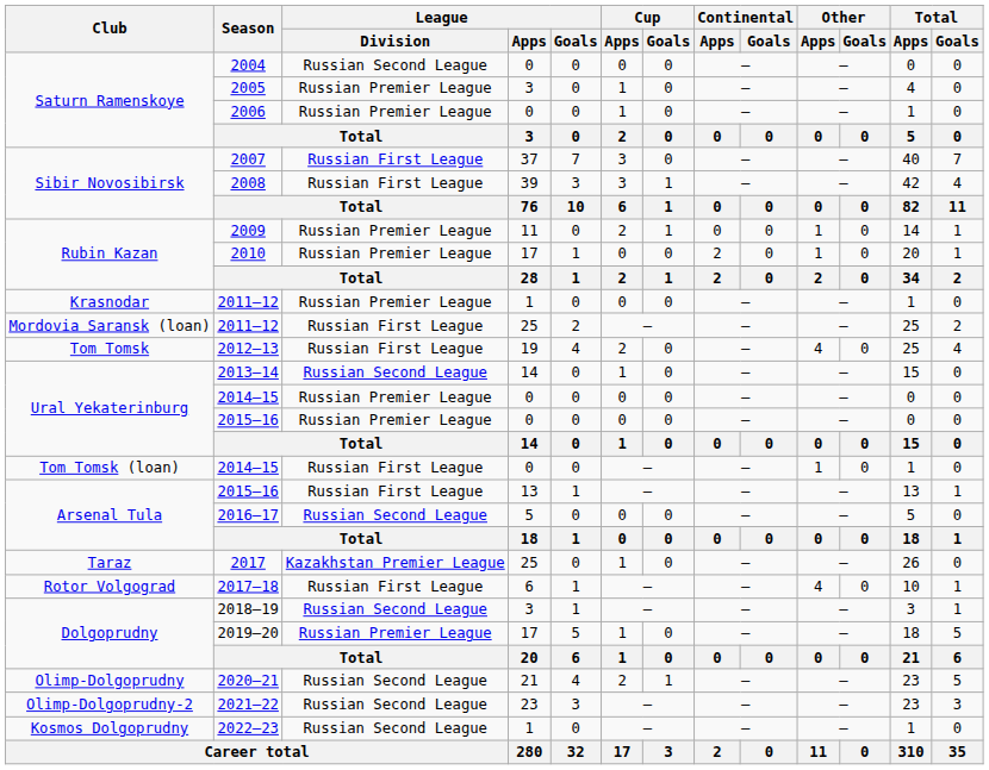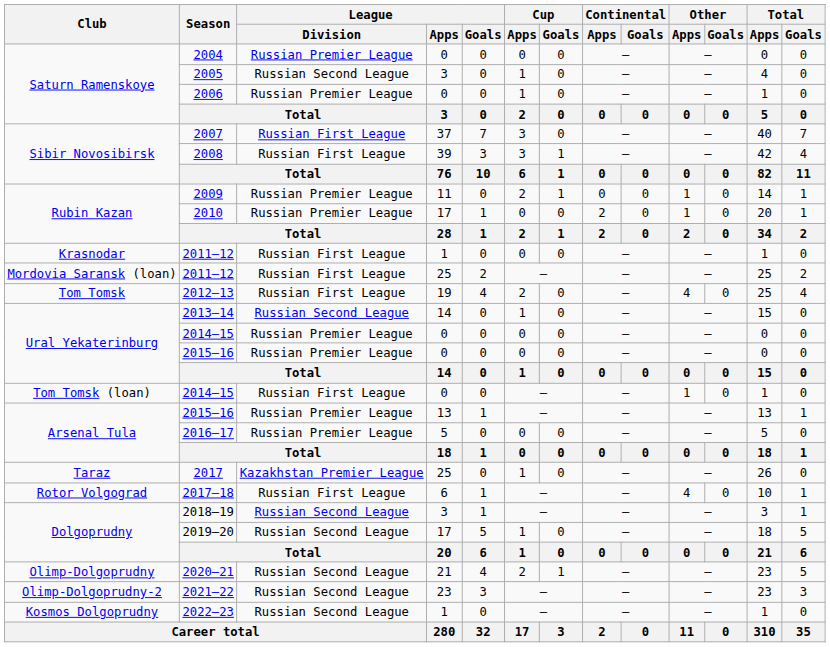 <table class="wikitable" style="text-align: center;">
 <tr>
 <th rowspan=2>Club</th>
 <th rowspan=2>Season</th>
 <th colspan=3>League</th>
 <th colspan=2>Cup</th>
 <th colspan=2>Continental</th>
 <th colspan=2>Other</th>
 <th colspan=2>Total</th>
 </tr>
 <tr>
 <th>Division</th>
 <th>Apps</th>
 <th>Goals</th>
 <th>Apps</th>
 <th>Goals</th>
 <th>Apps</th>
 <th>Goals</th>
 <th>Apps</th>
 <th>Goals</th>
 <th>Apps</th>
 <th>Goals</th>
 </tr>
 <tr>
 <td rowspan="4"><a href='#'>Saturn Ramenskoye</a></td>
 <td><a href='#'>2004</a></td>
-<td>Russian Second League</td>
+<td><a href='#'>Russian Premier League</a></td>
 <td>0</td>
 <td>0</td>
 <td>0</td>
 <td>0</td>
 <td colspan=2>–</td>
 <td colspan=2>–</td>
 <td>0</td>
 <td>0</td>
 </tr>
 <tr>
 <td><a href='#'>2005</a></td>
-<td>Russian Premier League</td>
+<td>Russian Second League</td>
 <td>3</td>
 <td>0</td>
 <td>1</td>
 <td>0</td>
 <td colspan=2>–</td>
 <td colspan=2>–</td>
 <td>4</td>
 <td>0</td>
 </tr>
 <tr>
 <td><a href='#'>2006</a></td>
 <td>Russian Premier League</td>
 <td>0</td>
 <td>0</td>
 <td>1</td>
 <td>0</td>
 <td colspan=2>–</td>
 <td colspan=2>–</td>
 <td>1</td>
 <td>0</td>
 </tr>
 <tr>
 <th colspan=2>Total</th>
 <th>3</th>
 <th>0</th>
 <th>2</th>
 <th>0</th>
 <th>0</th>
 <th>0</th>
 <th>0</th>
 <th>0</th>
 <th>5</th>
 <th>0</th>
 </tr>
 <tr>
 <td rowspan="3"><a href='#'>Sibir Novosibirsk</a></td>
 <td><a href='#'>2007</a></td>
 <td><a href='#'>Russian First League</a></td>
 <td>37</td>
 <td>7</td>
 <td>3</td>
 <td>0</td>
 <td colspan=2>–</td>
 <td colspan=2>–</td>
 <td>40</td>
 <td>7</td>
 </tr>
 <tr>
 <td><a href='#'>2008</a></td>
 <td>Russian First League</td>
 <td>39</td>
 <td>3</td>
 <td>3</td>
 <td>1</td>
 <td colspan=2>–</td>
 <td colspan=2>–</td>
 <td>42</td>
 <td>4</td>
 </tr>
 <tr>
 <th colspan=2>Total</th>
 <th>76</th>
 <th>10</th>
 <th>6</th>
 <th>1</th>
 <th>0</th>
 <th>0</th>
 <th>0</th>
 <th>0</th>
 <th>82</th>
 <th>11</th>
 </tr>
 <tr>
 <td rowspan="3"><a href='#'>Rubin Kazan</a></td>
 <td><a href='#'>2009</a></td>
 <td>Russian Premier League</td>
 <td>11</td>
 <td>0</td>
 <td>2</td>
 <td>1</td>
 <td>0</td>
 <td>0</td>
 <td>1</td>
 <td>0</td>
 <td>14</td>
 <td>1</td>
 </tr>
 <tr>
 <td><a href='#'>2010</a></td>
 <td>Russian Premier League</td>
 <td>17</td>
 <td>1</td>
 <td>0</td>
 <td>0</td>
 <td>2</td>
 <td>0</td>
 <td>1</td>
 <td>0</td>
 <td>20</td>
 <td>1</td>
 </tr>
 <tr>
 <th colspan=2>Total</th>
 <th>28</th>
 <th>1</th>
 <th>2</th>
 <th>1</th>
 <th>2</th>
 <th>0</th>
 <th>2</th>
 <th>0</th>
 <th>34</th>
 <th>2</th>
 </tr>
 <tr>
 <td><a href='#'>Krasnodar</a></td>
 <td><a href='#'>2011–12</a></td>
-<td>Russian Premier League</td>
+<td>Russian First League</td>
 <td>1</td>
 <td>0</td>
 <td>0</td>
 <td>0</td>
 <td colspan=2>–</td>
 <td colspan=2>–</td>
 <td>1</td>
 <td>0</td>
 </tr>
 <tr>
 <td><a href='#'>Mordovia Saransk</a> (loan)</td>
 <td><a href='#'>2011–12</a></td>
 <td>Russian First League</td>
 <td>25</td>
 <td>2</td>
 <td colspan=2>–</td>
 <td colspan=2>–</td>
 <td colspan=2>–</td>
 <td>25</td>
 <td>2</td>
 </tr>
 <tr>
 <td><a href='#'>Tom Tomsk</a></td>
 <td><a href='#'>2012–13</a></td>
 <td>Russian First League</td>
 <td>19</td>
 <td>4</td>
 <td>2</td>
 <td>0</td>
 <td colspan=2>–</td>
 <td>4</td>
 <td>0</td>
 <td>25</td>
 <td>4</td>
 </tr>
 <tr>
 <td rowspan="4"><a href='#'>Ural Yekaterinburg</a></td>
 <td><a href='#'>2013–14</a></td>
 <td><a href='#'>Russian Second League</a></td>
 <td>14</td>
 <td>0</td>
 <td>1</td>
 <td>0</td>
 <td colspan=2>–</td>
 <td colspan=2>–</td>
 <td>15</td>
 <td>0</td>
 </tr>
 <tr>
 <td><a href='#'>2014–15</a></td>
 <td>Russian Premier League</td>
 <td>0</td>
 <td>0</td>
 <td>0</td>
 <td>0</td>
 <td colspan=2>–</td>
 <td colspan=2>–</td>
 <td>0</td>
 <td>0</td>
 </tr>
 <tr>
 <td><a href='#'>2015–16</a></td>
 <td>Russian Premier League</td>
 <td>0</td>
 <td>0</td>
 <td>0</td>
 <td>0</td>
 <td colspan=2>–</td>
 <td colspan=2>–</td>
 <td>0</td>
 <td>0</td>
 </tr>
 <tr>
 <th colspan=2>Total</th>
 <th>14</th>
 <th>0</th>
 <th>1</th>
 <th>0</th>
 <th>0</th>
 <th>0</th>
 <th>0</th>
 <th>0</th>
 <th>15</th>
 <th>0</th>
 </tr>
 <tr>
 <td><a href='#'>Tom Tomsk</a> (loan)</td>
 <td><a href='#'>2014–15</a></td>
 <td>Russian First League</td>
 <td>0</td>
 <td>0</td>
 <td colspan=2>–</td>
 <td colspan=2>–</td>
 <td>1</td>
 <td>0</td>
 <td>1</td>
 <td>0</td>
 </tr>
 <tr>
 <td rowspan="3"><a href='#'>Arsenal Tula</a></td>
 <td><a href='#'>2015–16</a></td>
-<td>Russian First League</td>
+<td>Russian Premier League</td>
 <td>13</td>
 <td>1</td>
 <td colspan=2>–</td>
 <td colspan=2>–</td>
 <td colspan=2>–</td>
 <td>13</td>
 <td>1</td>
 </tr>
 <tr>
 <td><a href='#'>2016–17</a></td>
-<td><a href='#'>Russian Second League</a></td>
+<td>Russian Premier League</td>
 <td>5</td>
 <td>0</td>
 <td>0</td>
 <td>0</td>
 <td colspan=2>–</td>
 <td colspan=2>–</td>
 <td>5</td>
 <td>0</td>
 </tr>
 <tr>
 <th colspan=2>Total</th>
 <th>18</th>
 <th>1</th>
 <th>0</th>
 <th>0</th>
 <th>0</th>
 <th>0</th>
 <th>0</th>
 <th>0</th>
 <th>18</th>
 <th>1</th>
 </tr>
 <tr>
 <td><a href='#'>Taraz</a></td>
 <td><a href='#'>2017</a></td>
 <td><a href='#'>Kazakhstan Premier League</a></td>
 <td>25</td>
 <td>0</td>
 <td>1</td>
 <td>0</td>
 <td colspan=2>–</td>
 <td colspan=2>–</td>
 <td>26</td>
 <td>0</td>
 </tr>
 <tr>
 <td><a href='#'>Rotor Volgograd</a></td>
 <td><a href='#'>2017–18</a></td>
 <td>Russian First League</td>
 <td>6</td>
 <td>1</td>
 <td colspan=2>–</td>
 <td colspan=2>–</td>
 <td>4</td>
 <td>0</td>
 <td>10</td>
 <td>1</td>
 </tr>
 <tr>
 <td rowspan="3"><a href='#'>Dolgoprudny</a></td>
 <td>2018–19</td>
 <td><a href='#'>Russian Second League</a></td>
 <td>3</td>
 <td>1</td>
 <td colspan=2>–</td>
 <td colspan=2>–</td>
 <td colspan=2>–</td>
 <td>3</td>
 <td>1</td>
 </tr>
 <tr>
 <td>2019–20</td>
-<td><a href='#'>Russian Premier League</a></td>
+<td>Russian Second League</td>
 <td>17</td>
 <td>5</td>
 <td>1</td>
 <td>0</td>
 <td colspan=2>–</td>
 <td colspan=2>–</td>
 <td>18</td>
 <td>5</td>
 </tr>
 <tr>
 <th colspan=2>Total</th>
 <th>20</th>
 <th>6</th>
 <th>1</th>
 <th>0</th>
 <th>0</th>
 <th>0</th>
 <th>0</th>
 <th>0</th>
 <th>21</th>
 <th>6</th>
 </tr>
 <tr>
 <td><a href='#'>Olimp-Dolgoprudny</a></td>
 <td><a href='#'>2020–21</a></td>
 <td>Russian Second League</td>
 <td>21</td>
 <td>4</td>
 <td>2</td>
 <td>1</td>
 <td colspan=2>–</td>
 <td colspan=2>–</td>
 <td>23</td>
 <td>5</td>
 </tr>
 <tr>
 <td><a href='#'>Olimp-Dolgoprudny-2</a></td>
 <td><a href='#'>2021–22</a></td>
 <td>Russian Second League</td>
 <td>23</td>
 <td>3</td>
 <td colspan=2>–</td>
 <td colspan=2>–</td>
 <td colspan=2>–</td>
 <td>23</td>
 <td>3</td>
 </tr>
 <tr>
 <td><a href='#'>Kosmos Dolgoprudny</a></td>
 <td><a href='#'>2022–23</a></td>
 <td>Russian Second League</td>
 <td>1</td>
 <td>0</td>
 <td colspan=2>–</td>
 <td colspan=2>–</td>
 <td colspan=2>–</td>
 <td>1</td>
 <td>0</td>
 </tr>
 <tr>
 <th colspan=3>Career total</th>
 <th>280</th>
 <th>32</th>
 <th>17</th>
 <th>3</th>
 <th>2</th>
 <th>0</th>
 <th>11</th>
 <th>0</th>
 <th>310</th>
 <th>35</th>
 </tr>
 </table>
